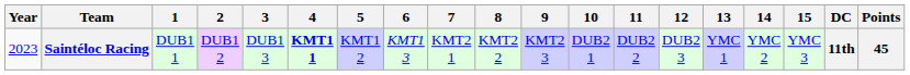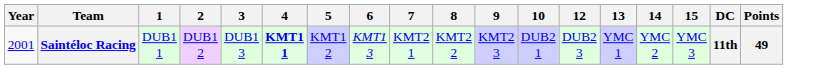 <table class="wikitable" style="text-align:center; font-size:85%;">
 <tr>
 <th>Year</th>
 <th>Team</th>
 <th>1</th>
 <th>2</th>
 <th>3</th>
 <th>4</th>
 <th>5</th>
 <th>6</th>
 <th>7</th>
 <th>8</th>
 <th>9</th>
 <th>10</th>
-<th>11</th>
 <th>12</th>
 <th>13</th>
 <th>14</th>
 <th>15</th>
 <th>DC</th>
 <th>Points</th>
 </tr>
 <tr>
-<td><a href='#'>2023</a></td>
+<td><a href='#'>2001</a></td>
 <th nowrap><a href='#'>Saintéloc Racing</a></th>
 <td style="background:#DFFFDF;"><a href='#'>DUB1<br>1</a><br> </td>
 <td style="background:#EFCFFF;"><a href='#'>DUB1<br>2</a><br> </td>
 <td style="background:#DFFFDF;"><a href='#'>DUB1<br>3</a><br> </td>
 <td style="background:#DFFFDF;"><strong><a href='#'>KMT1<br>1</a><br> </strong></td>
 <td style="background:#CFCFFF;"><a href='#'>KMT1<br>2</a><br> </td>
 <td style="background:#DFFFDF;"><em><a href='#'>KMT1<br>3</a></em><br> </td>
 <td style="background:#DFFFDF;"><a href='#'>KMT2<br>1</a><br> </td>
 <td style="background:#DFFFDF;"><a href='#'>KMT2<br>2</a> <br> </td>
 <td style="background:#CFCFFF;"><a href='#'>KMT2<br>3</a> <br> </td>
 <td style="background:#CFCFFF;"><a href='#'>DUB2<br>1</a> <br> </td>
-<td style="background:#CFCFFF;"><a href='#'>DUB2<br>2</a> <br> </td>
 <td style="background:#DFFFDF;"><a href='#'>DUB2<br>3</a> <br> </td>
 <td style="background:#CFCFFF;"><a href='#'>YMC<br>1</a><br> </td>
 <td style="background:#DFFFDF;"><a href='#'>YMC<br>2</a><br> </td>
 <td style="background:#DFFFDF;"><a href='#'>YMC<br>3</a><br> </td>
 <th>11th</th>
-<th>45</th>
+<th>49</th>
 </tr>
 </table>
